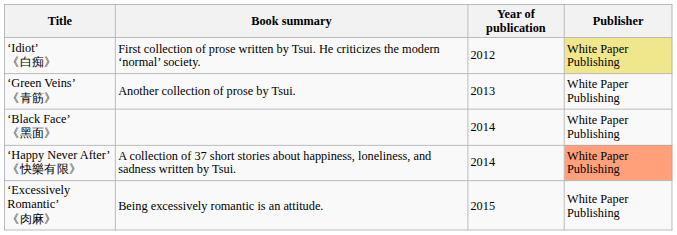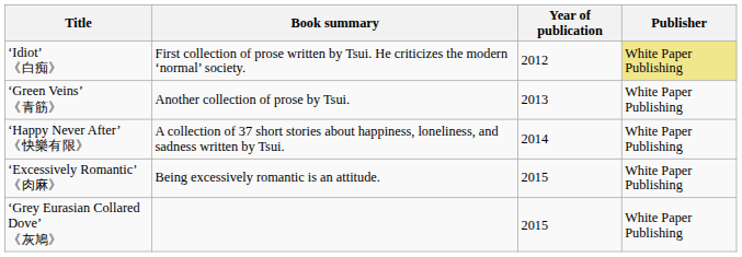 <table class="wikitable">
 <tr>
 <th>Title</th>
 <th>Book summary</th>
 <th>Year of publication</th>
 <th>Publisher</th>
 </tr>
 <tr>
 <td>‘Idiot’<br>《白痴》</td>
 <td>First collection of prose written by Tsui. He criticizes the modern ‘normal’ society.</td>
 <td>2012</td>
 <td style="background: khaki;">White Paper Publishing</td>
 </tr>
 <tr>
 <td>‘Green Veins’<br>《青筋》</td>
 <td>Another collection of prose by Tsui.</td>
 <td>2013</td>
 <td>White Paper Publishing</td>
 </tr>
 <tr>
-<td>‘Black Face’<br>《黑面》</td>
-<td></td>
-<td>2014</td>
-<td>White Paper Publishing</td>
-</tr>
-<tr>
 <td>‘Happy Never After’<br>《快樂有限》</td>
 <td>A collection of 37 short stories about happiness, loneliness, and sadness written by Tsui.</td>
 <td>2014</td>
-<td style="background: lightsalmon;">White Paper Publishing</td>
+<td>White Paper Publishing</td>
 </tr>
 <tr>
 <td>‘Excessively Romantic’<br>《肉麻》</td>
 <td>Being excessively romantic is an attitude.</td>
 <td>2015</td>
 <td>White Paper Publishing</td>
 </tr>
+<tr>
+<td>‘Grey Eurasian Collared Dove’<br>《灰鳩》</td>
+<td></td>
+<td>2015</td>
+<td>White Paper Publishing</td>
+</tr>
 </table>
